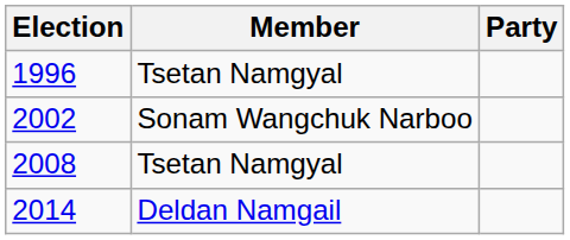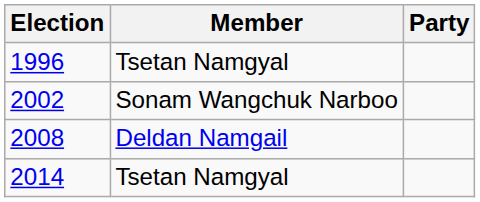 <table class="wikitable sortable">
 <tr>
 <th>Election</th>
 <th>Member</th>
 <th colspan=2>Party</th>
 </tr>
 <tr>
 <td><a href='#'>1996</a></td>
 <td>Tsetan Namgyal</td>
 <td></td>
 </tr>
 <tr>
 <td><a href='#'>2002</a></td>
 <td>Sonam Wangchuk Narboo</td>
 <td></td>
 </tr>
 <tr>
 <td><a href='#'>2008</a></td>
-<td>Tsetan Namgyal</td>
+<td><a href='#'>Deldan Namgail</a></td>
 </tr>
 <tr>
 <td><a href='#'>2014</a></td>
-<td><a href='#'>Deldan Namgail</a></td>
+<td>Tsetan Namgyal</td>
 <td></td>
 </tr>
 </table>
